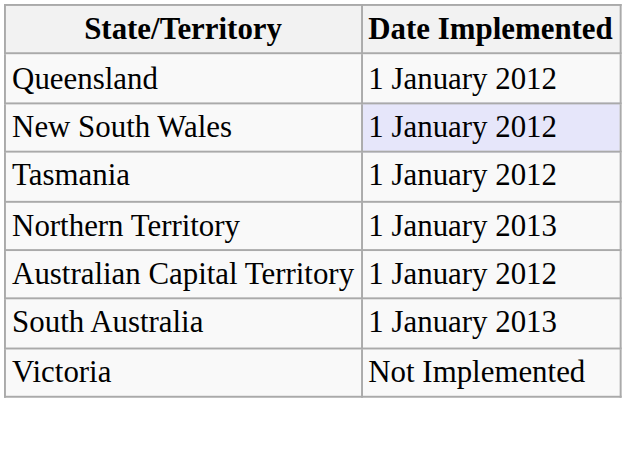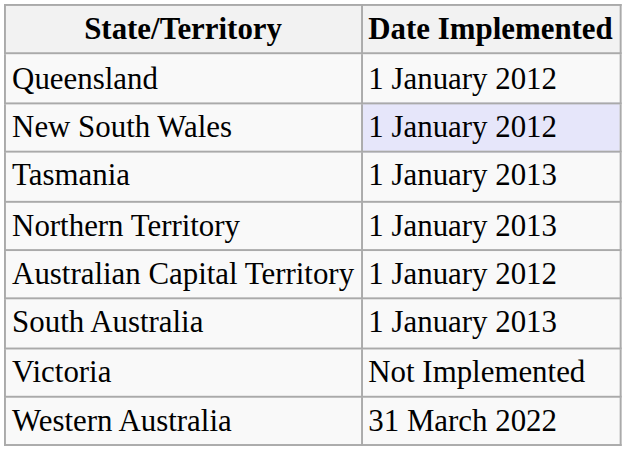 <table class="wikitable">
 <tr>
 <th>State/Territory</th>
 <th>Date Implemented</th>
 </tr>
 <tr>
 <td>Queensland</td>
 <td>1 January 2012</td>
 </tr>
 <tr>
 <td>New South Wales</td>
 <td style="background: lavender;">1 January 2012</td>
 </tr>
 <tr>
 <td>Tasmania</td>
-<td>1 January 2012</td>
+<td>1 January 2013</td>
 </tr>
 <tr>
 <td>Northern Territory</td>
 <td>1 January 2013</td>
 </tr>
 <tr>
 <td>Australian Capital Territory</td>
 <td>1 January 2012</td>
 </tr>
 <tr>
 <td>South Australia</td>
 <td>1 January 2013</td>
 </tr>
 <tr>
 <td>Victoria</td>
 <td>Not Implemented</td>
 </tr>
+<tr>
+<td>Western Australia</td>
+<td>31 March 2022</td>
+</tr>
 </table>
